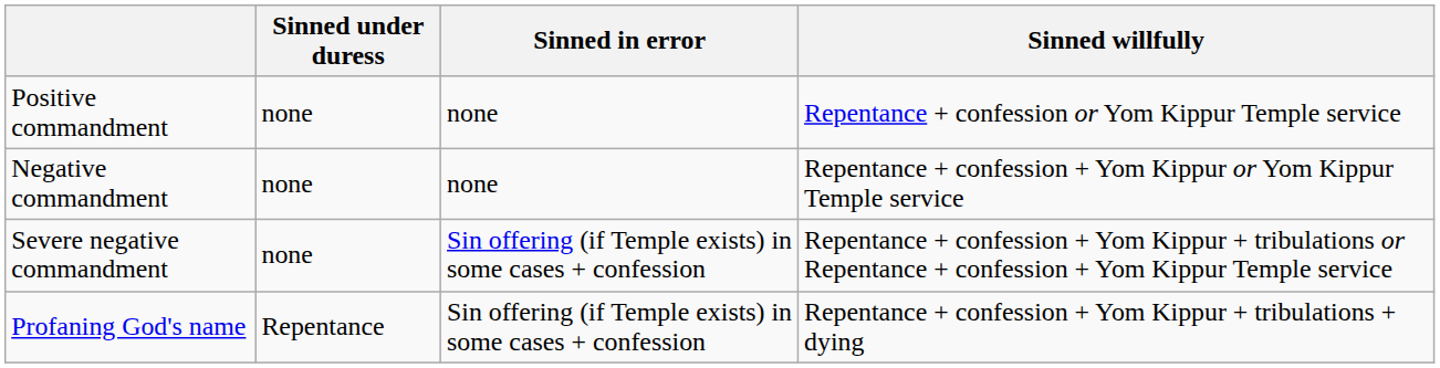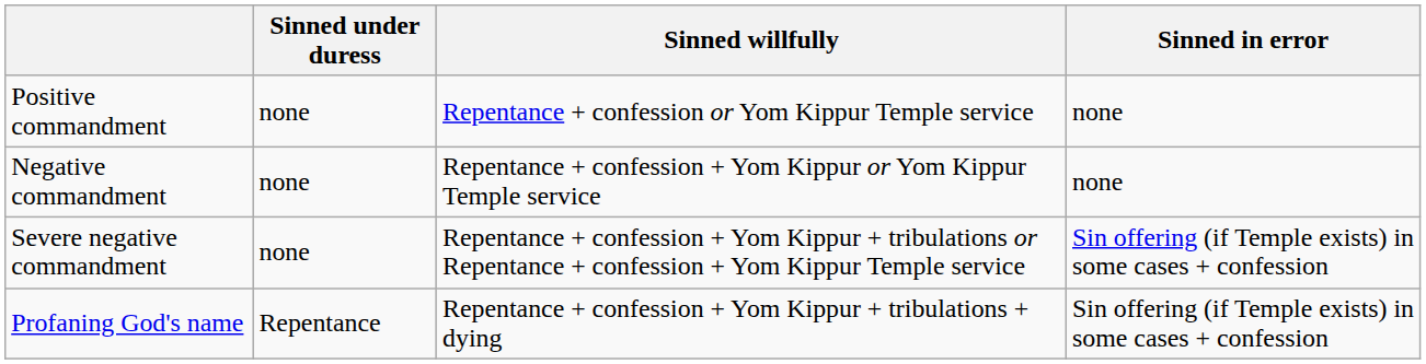 <table class="wikitable">
 <tr>
 <th></th>
 <th>Sinned under duress</th>
+<th>Sinned willfully</th>
 <th>Sinned in error</th>
-<th>Sinned willfully</th>
 </tr>
 <tr>
 <td>Positive commandment</td>
 <td>none</td>
+<td><a href='#'>Repentance</a> + confession <em>or</em> Yom Kippur Temple service</td>
 <td>none</td>
-<td><a href='#'>Repentance</a> + confession <em>or</em> Yom Kippur Temple service</td>
 </tr>
 <tr>
 <td>Negative commandment</td>
 <td>none</td>
+<td>Repentance + confession + Yom Kippur <em>or</em> Yom Kippur Temple service</td>
 <td>none</td>
-<td>Repentance + confession + Yom Kippur <em>or</em> Yom Kippur Temple service</td>
 </tr>
 <tr>
 <td>Severe negative commandment</td>
 <td>none</td>
+<td>Repentance + confession + Yom Kippur + tribulations <em>or</em> Repentance + confession + Yom Kippur Temple service</td>
 <td><a href='#'>Sin offering</a> (if Temple exists) in some cases + confession</td>
-<td>Repentance + confession + Yom Kippur + tribulations <em>or</em> Repentance + confession + Yom Kippur Temple service</td>
 </tr>
 <tr>
 <td><a href='#'>Profaning God's name</a></td>
 <td>Repentance</td>
+<td>Repentance + confession + Yom Kippur + tribulations + dying</td>
 <td>Sin offering (if Temple exists) in some cases + confession</td>
-<td>Repentance + confession + Yom Kippur + tribulations + dying</td>
 </tr>
 </table>
